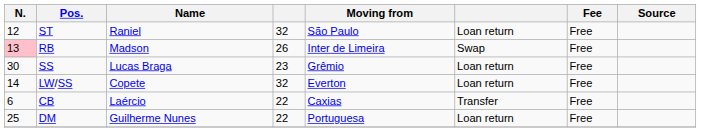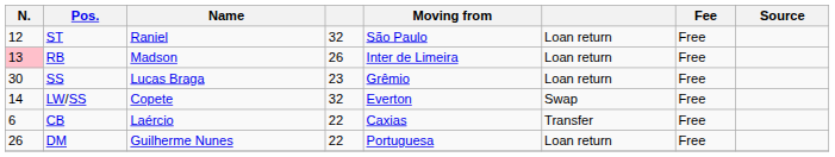 <table class="wikitable sortable" style="width:75%; text-align:center; font-size:95%; text-align:left">
 <tr>
 <th>N.</th>
 <th><a href='#'>Pos.</a></th>
 <th>Name</th>
 <th></th>
 <th>Moving from</th>
 <th></th>
 <th>Fee</th>
 <th>Source</th>
 </tr>
 <tr>
 <td>12</td>
 <td><a href='#'>ST</a></td>
 <td style="text-align:left;"> <a href='#'>Raniel</a></td>
 <td>32</td>
 <td style="text-align:left;"><a href='#'>São Paulo</a></td>
 <td>Loan return</td>
 <td>Free</td>
 <td></td>
 </tr>
 <tr>
 <td style="background: pink;">13</td>
 <td><a href='#'>RB</a></td>
 <td style="text-align:left;"> <a href='#'>Madson</a></td>
 <td>26</td>
 <td style="text-align:left;"><a href='#'>Inter de Limeira</a></td>
-<td>Swap</td>
+<td>Loan return</td>
 <td>Free</td>
 <td></td>
 </tr>
 <tr>
 <td>30</td>
 <td><a href='#'>SS</a></td>
 <td style="text-align:left;"> <a href='#'>Lucas Braga</a></td>
 <td>23</td>
 <td style="text-align:left;"><a href='#'>Grêmio</a></td>
 <td>Loan return</td>
 <td>Free</td>
 <td></td>
 </tr>
 <tr>
 <td>14</td>
 <td><a href='#'>LW</a>/<a href='#'>SS</a></td>
 <td style="text-align:left;"> <a href='#'>Copete</a></td>
 <td>32</td>
 <td style="text-align:left;"><a href='#'>Everton</a> </td>
-<td>Loan return</td>
+<td>Swap</td>
 <td>Free</td>
 <td></td>
 </tr>
 <tr>
 <td>6</td>
 <td><a href='#'>CB</a></td>
 <td style="text-align:left;"> <a href='#'>Laércio</a></td>
 <td>22</td>
 <td style="text-align:left;"><a href='#'>Caxias</a></td>
 <td>Transfer</td>
 <td>Free</td>
 <td></td>
 </tr>
 <tr>
-<td>25</td>
+<td>26</td>
 <td><a href='#'>DM</a></td>
 <td style="text-align:left;"> <a href='#'>Guilherme Nunes</a></td>
 <td>22</td>
 <td style="text-align:left;"><a href='#'>Portuguesa</a></td>
 <td>Loan return</td>
 <td>Free</td>
 <td></td>
 </tr>
 <tr>
 </tr>
 </table>
